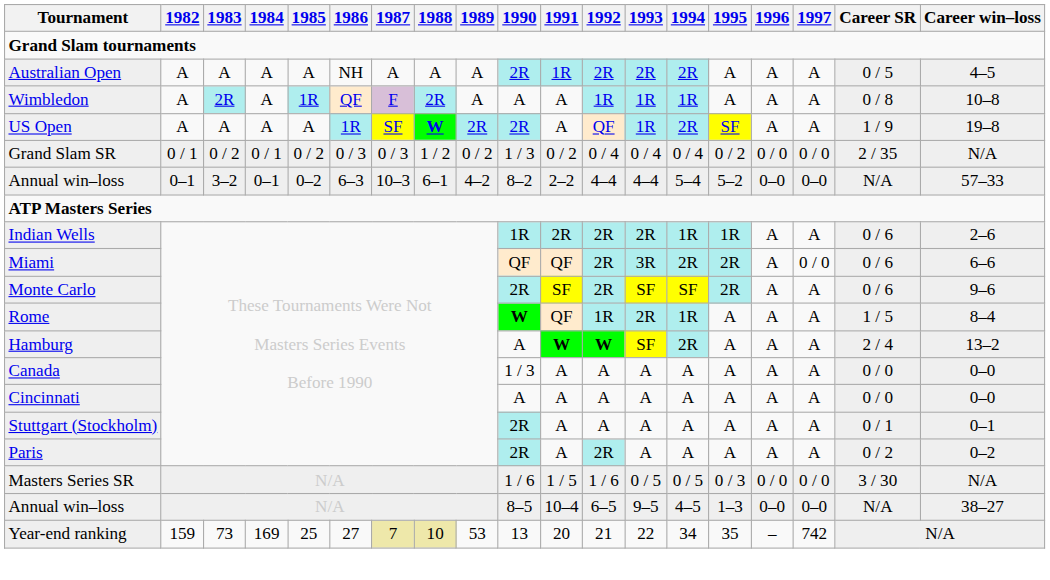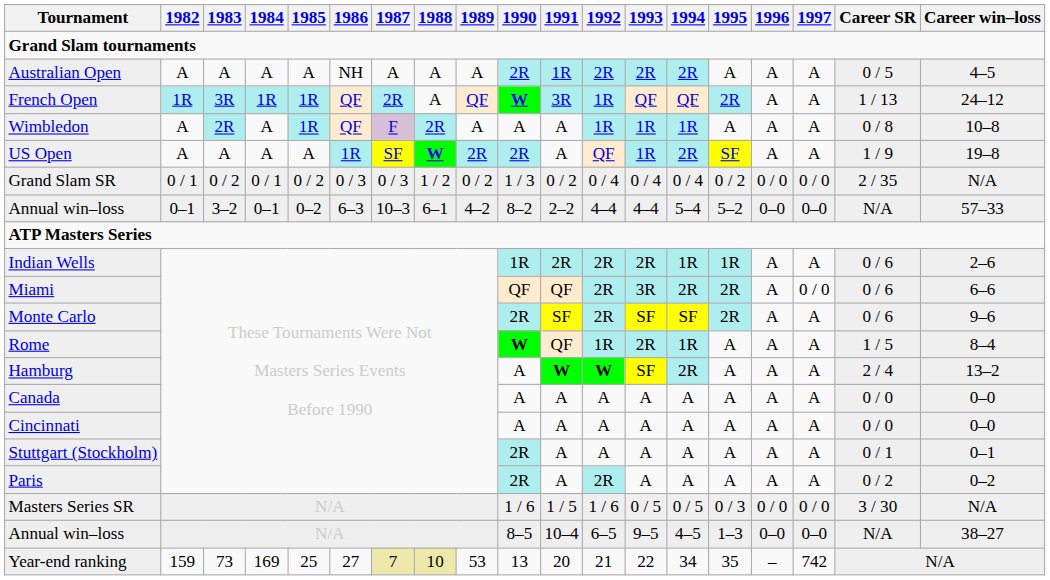 <table class="wikitable">
 <tr style="background:#efefef;">
 <th>Tournament</th>
 <th><a href='#'>1982</a></th>
 <th><a href='#'>1983</a></th>
 <th><a href='#'>1984</a></th>
 <th><a href='#'>1985</a></th>
 <th><a href='#'>1986</a></th>
 <th><a href='#'>1987</a></th>
 <th><a href='#'>1988</a></th>
 <th><a href='#'>1989</a></th>
 <th><a href='#'>1990</a></th>
 <th><a href='#'>1991</a></th>
 <th><a href='#'>1992</a></th>
 <th><a href='#'>1993</a></th>
 <th><a href='#'>1994</a></th>
 <th><a href='#'>1995</a></th>
 <th><a href='#'>1996</a></th>
 <th><a href='#'>1997</a></th>
 <th>Career SR</th>
 <th>Career win–loss</th>
 </tr>
 <tr>
 <td colspan="19"><strong>Grand Slam tournaments</strong></td>
 </tr>
 <tr>
 <td style="background:#efefef;"><a href='#'>Australian Open</a></td>
 <td style="text-align:center;">A</td>
 <td style="text-align:center;">A</td>
 <td style="text-align:center;">A</td>
 <td style="text-align:center;">A</td>
 <td style="text-align:center;">NH</td>
 <td style="text-align:center;">A</td>
 <td style="text-align:center;">A</td>
 <td style="text-align:center;">A</td>
 <td style="text-align:center; background:#afeeee;"><a href='#'>2R</a></td>
 <td style="text-align:center; background:#afeeee;"><a href='#'>1R</a></td>
 <td style="text-align:center; background:#afeeee;"><a href='#'>2R</a></td>
 <td style="text-align:center; background:#afeeee;"><a href='#'>2R</a></td>
 <td style="text-align:center; background:#afeeee;"><a href='#'>2R</a></td>
 <td style="text-align:center;">A</td>
 <td style="text-align:center;">A</td>
 <td style="text-align:center;">A</td>
 <td style="text-align:center; background:#efefef;">0 / 5</td>
 <td style="text-align:center; background:#efefef;">4–5</td>
+</tr>
+<tr>
+<td style="background:#efefef;"><a href='#'>French Open</a></td>
+<td style="text-align:center; background:#afeeee;"><a href='#'>1R</a></td>
+<td style="text-align:center; background:#afeeee;"><a href='#'>3R</a></td>
+<td style="text-align:center; background:#afeeee;"><a href='#'>1R</a></td>
+<td style="text-align:center; background:#afeeee;"><a href='#'>1R</a></td>
+<td style="text-align:center; background:#ffebcd;"><a href='#'>QF</a></td>
+<td style="text-align:center; background:#afeeee;"><a href='#'>2R</a></td>
+<td style="text-align:center;">A</td>
+<td style="text-align:center; background:#ffebcd;"><a href='#'>QF</a></td>
+<td style="text-align:center; background:#0f0;"><a href='#'><strong>W</strong></a></td>
+<td style="text-align:center; background:#afeeee;"><a href='#'>3R</a></td>
+<td style="text-align:center; background:#afeeee;"><a href='#'>1R</a></td>
+<td style="text-align:center; background:#ffebcd;"><a href='#'>QF</a></td>
+<td style="text-align:center; background:#ffebcd;"><a href='#'>QF</a></td>
+<td style="text-align:center; background:#afeeee;"><a href='#'>2R</a></td>
+<td style="text-align:center;">A</td>
+<td style="text-align:center;">A</td>
+<td style="text-align:center; background:#efefef;">1 / 13</td>
+<td style="text-align:center; background:#efefef;">24–12</td>
 </tr>
 <tr>
 <td style="background:#efefef;"><a href='#'>Wimbledon</a></td>
 <td style="text-align:center;">A</td>
 <td style="text-align:center; background:#afeeee;"><a href='#'>2R</a></td>
 <td style="text-align:center;">A</td>
 <td style="text-align:center; background:#afeeee;"><a href='#'>1R</a></td>
 <td style="text-align:center; background:#ffebcd;"><a href='#'>QF</a></td>
 <td style="text-align:center; background:thistle;"><a href='#'>F</a></td>
 <td style="text-align:center; background:#afeeee;"><a href='#'>2R</a></td>
 <td style="text-align:center;">A</td>
 <td style="text-align:center;">A</td>
 <td style="text-align:center;">A</td>
 <td style="text-align:center; background:#afeeee;"><a href='#'>1R</a></td>
 <td style="text-align:center; background:#afeeee;"><a href='#'>1R</a></td>
 <td style="text-align:center; background:#afeeee;"><a href='#'>1R</a></td>
 <td style="text-align:center;">A</td>
 <td style="text-align:center;">A</td>
 <td style="text-align:center;">A</td>
 <td style="text-align:center; background:#efefef;">0 / 8</td>
 <td style="text-align:center; background:#efefef;">10–8</td>
 </tr>
 <tr>
 <td style="background:#efefef;"><a href='#'>US Open</a></td>
 <td style="text-align:center;">A</td>
 <td style="text-align:center;">A</td>
 <td style="text-align:center;">A</td>
 <td style="text-align:center;">A</td>
 <td style="text-align:center; background:#afeeee;"><a href='#'>1R</a></td>
 <td style="text-align:center; background:yellow;"><a href='#'>SF</a></td>
 <td style="text-align:center; background:#0f0;"><a href='#'><strong>W</strong></a></td>
 <td style="text-align:center; background:#afeeee;"><a href='#'>2R</a></td>
 <td style="text-align:center; background:#afeeee;"><a href='#'>2R</a></td>
 <td style="text-align:center;">A</td>
 <td style="text-align:center; background:#ffebcd;"><a href='#'>QF</a></td>
 <td style="text-align:center; background:#afeeee;"><a href='#'>1R</a></td>
 <td style="text-align:center; background:#afeeee;"><a href='#'>2R</a></td>
 <td style="text-align:center; background:yellow;"><a href='#'>SF</a></td>
 <td style="text-align:center;">A</td>
 <td style="text-align:center;">A</td>
 <td style="text-align:center; background:#efefef;">1 / 9</td>
 <td style="text-align:center; background:#efefef;">19–8</td>
 </tr>
 <tr style="background:#efefef;">
 <td>Grand Slam SR</td>
 <td style="text-align:center;">0 / 1</td>
 <td style="text-align:center;">0 / 2</td>
 <td style="text-align:center;">0 / 1</td>
 <td style="text-align:center;">0 / 2</td>
 <td style="text-align:center;">0 / 3</td>
 <td style="text-align:center;">0 / 3</td>
 <td style="text-align:center;">1 / 2</td>
 <td style="text-align:center;">0 / 2</td>
 <td style="text-align:center;">1 / 3</td>
 <td style="text-align:center;">0 / 2</td>
 <td style="text-align:center;">0 / 4</td>
 <td style="text-align:center;">0 / 4</td>
 <td style="text-align:center;">0 / 4</td>
 <td style="text-align:center;">0 / 2</td>
 <td style="text-align:center;">0 / 0</td>
 <td style="text-align:center;">0 / 0</td>
 <td style="text-align:center;">2 / 35</td>
 <td style="text-align:center; ">N/A</td>
 </tr>
 <tr>
 <td style="background:#EFEFEF;">Annual win–loss</td>
 <td style="text-align:center; background:#efefef;">0–1</td>
 <td style="text-align:center; background:#efefef;">3–2</td>
 <td style="text-align:center; background:#efefef;">0–1</td>
 <td style="text-align:center; background:#efefef;">0–2</td>
 <td style="text-align:center; background:#efefef;">6–3</td>
 <td style="text-align:center; background:#efefef;">10–3</td>
 <td style="text-align:center; background:#efefef;">6–1</td>
 <td style="text-align:center; background:#efefef;">4–2</td>
 <td style="text-align:center; background:#efefef;">8–2</td>
 <td style="text-align:center; background:#efefef;">2–2</td>
 <td style="text-align:center; background:#efefef;">4–4</td>
 <td style="text-align:center; background:#efefef;">4–4</td>
 <td style="text-align:center; background:#efefef;">5–4</td>
 <td style="text-align:center; background:#efefef;">5–2</td>
 <td style="text-align:center; background:#efefef;">0–0</td>
 <td style="text-align:center; background:#efefef;">0–0</td>
 <td style="text-align:center; background:#efefef;">N/A</td>
 <td style="text-align:center; background:#efefef;">57–33</td>
 </tr>
 <tr>
 <td colspan="19"><strong>ATP Masters Series</strong></td>
 </tr>
 <tr>
 <td style="background:#EFEFEF;"><a href='#'>Indian Wells</a></td>
 <td colspan="8" rowspan="9" style="text-align:center; color:#ccc;">These Tournaments Were Not<br><br>Masters Series Events<br><br>Before 1990</td>
 <td style="text-align:center; background:#afeeee;">1R</td>
 <td style="text-align:center; background:#afeeee;">2R</td>
 <td style="text-align:center; background:#afeeee;">2R</td>
 <td style="text-align:center; background:#afeeee;">2R</td>
 <td style="text-align:center; background:#afeeee;">1R</td>
 <td style="text-align:center; background:#afeeee;">1R</td>
 <td style="text-align:center;">A</td>
 <td style="text-align:center;">A</td>
 <td style="text-align:center; background:#efefef;">0 / 6</td>
 <td style="text-align:center; background:#efefef;">2–6</td>
 </tr>
 <tr>
 <td style="background:#EFEFEF;"><a href='#'>Miami</a></td>
 <td style="text-align:center; background:#ffebcd;">QF</td>
 <td style="text-align:center; background:#ffebcd;">QF</td>
 <td style="text-align:center; background:#afeeee;">2R</td>
 <td style="text-align:center; background:#afeeee;">3R</td>
 <td style="text-align:center; background:#afeeee;">2R</td>
 <td style="text-align:center; background:#afeeee;">2R</td>
 <td style="text-align:center;">A</td>
 <td style="text-align:center;">0 / 0</td>
 <td style="text-align:center; background:#efefef;">0 / 6</td>
 <td style="text-align:center; background:#efefef;">6–6</td>
 </tr>
 <tr>
 <td style="background:#EFEFEF;"><a href='#'>Monte Carlo</a></td>
 <td style="text-align:center; background:#afeeee;">2R</td>
 <td style="text-align:center; background:yellow;">SF</td>
 <td style="text-align:center; background:#afeeee;">2R</td>
 <td style="text-align:center; background:yellow;">SF</td>
 <td style="text-align:center; background:yellow;">SF</td>
 <td style="text-align:center; background:#afeeee;">2R</td>
 <td style="text-align:center;">A</td>
 <td style="text-align:center;">A</td>
 <td style="text-align:center; background:#efefef;">0 / 6</td>
 <td style="text-align:center; background:#efefef;">9–6</td>
 </tr>
 <tr>
 <td style="background:#EFEFEF;"><a href='#'>Rome</a></td>
 <td style="text-align:center; background:#0f0;"><strong>W</strong></td>
 <td style="text-align:center; background:#ffebcd;">QF</td>
 <td style="text-align:center; background:#afeeee;">1R</td>
 <td style="text-align:center; background:#afeeee;">2R</td>
 <td style="text-align:center; background:#afeeee;">1R</td>
 <td style="text-align:center;">A</td>
 <td style="text-align:center;">A</td>
 <td style="text-align:center;">A</td>
 <td style="text-align:center; background:#efefef;">1 / 5</td>
 <td style="text-align:center; background:#efefef;">8–4</td>
 </tr>
 <tr>
 <td style="background:#EFEFEF;"><a href='#'>Hamburg</a></td>
 <td style="text-align:center;">A</td>
 <td style="text-align:center; background:#0f0;"><strong>W</strong></td>
 <td style="text-align:center; background:#0f0;"><strong>W</strong></td>
 <td style="text-align:center; background:yellow;">SF</td>
 <td style="text-align:center; background:#afeeee;">2R</td>
 <td style="text-align:center;">A</td>
 <td style="text-align:center;">A</td>
 <td style="text-align:center;">A</td>
 <td style="text-align:center; background:#efefef;">2 / 4</td>
 <td style="text-align:center; background:#efefef;">13–2</td>
 </tr>
 <tr>
 <td style="background:#EFEFEF;"><a href='#'>Canada</a></td>
-<td style="text-align:center;">1 / 3</td>
+<td style="text-align:center;">A</td>
 <td style="text-align:center;">A</td>
 <td style="text-align:center;">A</td>
 <td style="text-align:center;">A</td>
 <td style="text-align:center;">A</td>
 <td style="text-align:center;">A</td>
 <td style="text-align:center;">A</td>
 <td style="text-align:center;">A</td>
 <td style="text-align:center; background:#efefef;">0 / 0</td>
 <td style="text-align:center; background:#efefef;">0–0</td>
 </tr>
 <tr>
 <td style="background:#EFEFEF;"><a href='#'>Cincinnati</a></td>
 <td style="text-align:center;">A</td>
 <td style="text-align:center;">A</td>
 <td style="text-align:center;">A</td>
 <td style="text-align:center;">A</td>
 <td style="text-align:center;">A</td>
 <td style="text-align:center;">A</td>
 <td style="text-align:center;">A</td>
 <td style="text-align:center;">A</td>
 <td style="text-align:center; background:#efefef;">0 / 0</td>
 <td style="text-align:center; background:#efefef;">0–0</td>
 </tr>
 <tr>
 <td style="background:#EFEFEF;"><a href='#'>Stuttgart (Stockholm)</a></td>
 <td style="text-align:center; background:#afeeee;">2R</td>
 <td style="text-align:center;">A</td>
 <td style="text-align:center;">A</td>
 <td style="text-align:center;">A</td>
 <td style="text-align:center;">A</td>
 <td style="text-align:center;">A</td>
 <td style="text-align:center;">A</td>
 <td style="text-align:center;">A</td>
 <td style="text-align:center; background:#efefef;">0 / 1</td>
 <td style="text-align:center; background:#efefef;">0–1</td>
 </tr>
 <tr>
 <td style="background:#EFEFEF;"><a href='#'>Paris</a></td>
 <td style="text-align:center; background:#afeeee;">2R</td>
 <td style="text-align:center;">A</td>
 <td style="text-align:center; background:#afeeee;">2R</td>
 <td style="text-align:center;">A</td>
 <td style="text-align:center;">A</td>
 <td style="text-align:center;">A</td>
 <td style="text-align:center;">A</td>
 <td style="text-align:center;">A</td>
 <td style="text-align:center; background:#efefef;">0 / 2</td>
 <td style="text-align:center; background:#efefef;">0–2</td>
 </tr>
 <tr style="background:#efefef;">
 <td>Masters Series SR</td>
 <td colspan="8" style="text-align:center; color:#ccc;">N/A</td>
 <td style="text-align:center;">1 / 6</td>
 <td style="text-align:center;">1 / 5</td>
 <td style="text-align:center;">1 / 6</td>
 <td style="text-align:center;">0 / 5</td>
 <td style="text-align:center;">0 / 5</td>
 <td style="text-align:center;">0 / 3</td>
 <td style="text-align:center;">0 / 0</td>
 <td style="text-align:center;">0 / 0</td>
 <td style="text-align:center;">3 / 30</td>
 <td style="text-align:center; ">N/A</td>
 </tr>
 <tr style="background:#efefef;">
 <td style="background:#EFEFEF;">Annual win–loss</td>
 <td colspan="8" style="text-align:center; color:#ccc;">N/A</td>
 <td style="text-align:center; ">8–5</td>
 <td style="text-align:center; ">10–4</td>
 <td style="text-align:center; ">6–5</td>
 <td style="text-align:center; ">9–5</td>
 <td style="text-align:center; ">4–5</td>
 <td style="text-align:center; ">1–3</td>
 <td style="text-align:center; ">0–0</td>
 <td style="text-align:center; ">0–0</td>
 <td style="text-align:center; ">N/A</td>
 <td style="text-align:center; ">38–27</td>
 </tr>
 <tr>
 <td style="background:#EFEFEF;">Year-end ranking</td>
 <td style="text-align:center;">159</td>
 <td style="text-align:center;">73</td>
 <td style="text-align:center;">169</td>
 <td style="text-align:center;">25</td>
 <td style="text-align:center;">27</td>
 <td style="text-align:center; background:#eee8aa;">7</td>
 <td style="text-align:center; background:#eee8aa;">10</td>
 <td style="text-align:center;">53</td>
 <td style="text-align:center;">13</td>
 <td style="text-align:center;">20</td>
 <td style="text-align:center;">21</td>
 <td style="text-align:center;">22</td>
 <td style="text-align:center;">34</td>
 <td style="text-align:center;">35</td>
 <td style="text-align:center;">–</td>
 <td style="text-align:center;">742</td>
 <td colspan="2"  style="text-align:center; background:#efefef;">N/A</td>
 </tr>
 </table>
